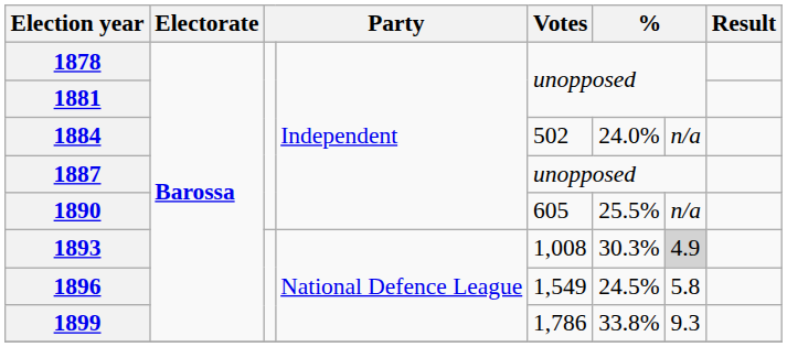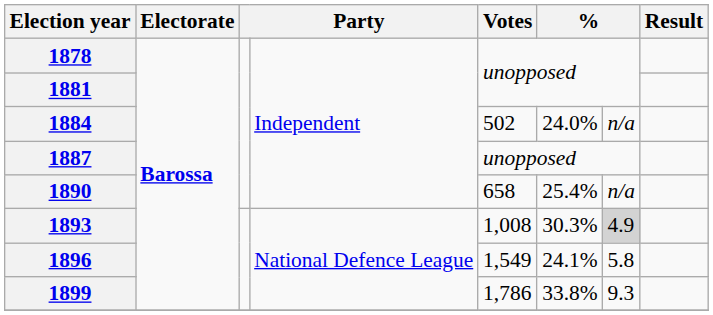 <table class=wikitable>
 <tr>
 <th>Election year</th>
 <th>Electorate</th>
 <th colspan ="2">Party</th>
 <th>Votes</th>
 <th colspan ="2">%</th>
 <th>Result</th>
 </tr>
 <tr>
 <th><a href='#'>1878</a></th>
 <td rowspan ="8"><a href='#'><strong>Barossa</strong></a></td>
 <td rowspan ="5" ></td>
 <td rowspan ="5"><a href='#'>Independent</a></td>
 <td colspan ="3" rowspan ="2"><em>unopposed</em></td>
 <td></td>
 </tr>
 <tr>
 <th><a href='#'>1881</a></th>
 <td></td>
 </tr>
 <tr>
 <th><a href='#'>1884</a></th>
 <td>502</td>
 <td>24.0%</td>
 <td> <em>n/a</em></td>
 <td></td>
 </tr>
 <tr>
 <th><a href='#'>1887</a></th>
 <td colspan ="3"><em>unopposed</em></td>
 <td></td>
 </tr>
 <tr>
 <th><a href='#'>1890</a></th>
-<td>605</td>
-<td>25.5%</td>
+<td>658</td>
+<td>25.4%</td>
 <td> <em>n/a</em></td>
 <td></td>
 </tr>
 <tr>
 <th><a href='#'>1893</a></th>
 <td rowspan ="3" ></td>
 <td rowspan ="3"><a href='#'>National Defence League</a></td>
 <td>1,008</td>
 <td>30.3%</td>
 <td style="background: lightgrey;"> 4.9</td>
 <td></td>
 </tr>
 <tr>
 <th><a href='#'>1896</a></th>
 <td>1,549</td>
-<td>24.5%</td>
+<td>24.1%</td>
 <td> 5.8</td>
 <td></td>
 </tr>
 <tr>
 <th><a href='#'>1899</a></th>
 <td>1,786</td>
 <td>33.8%</td>
 <td> 9.3</td>
 <td></td>
 </tr>
 <tr>
 </tr>
 </table>
